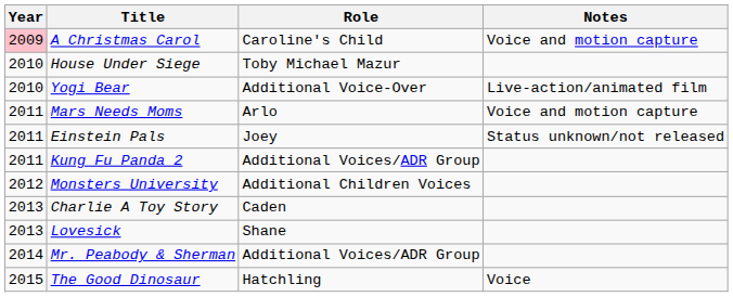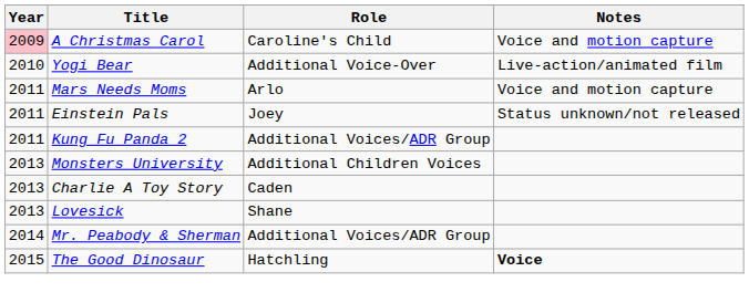 <table class=wikitable>
 <tr>
 <th>Year</th>
 <th>Title</th>
 <th>Role</th>
 <th>Notes</th>
 </tr>
 <tr>
 <td style="background: pink;">2009</td>
 <td><em><a href='#'>A Christmas Carol</a></em></td>
 <td>Caroline's Child</td>
 <td>Voice and <a href='#'>motion capture</a></td>
-</tr>
-<tr>
-<td>2010</td>
-<td><em>House Under Siege</em></td>
-<td>Toby Michael Mazur</td>
-<td></td>
 </tr>
 <tr>
 <td>2010</td>
 <td><em><a href='#'>Yogi Bear</a></em></td>
 <td>Additional Voice-Over</td>
 <td>Live-action/animated film</td>
 </tr>
 <tr>
 <td>2011</td>
 <td><em><a href='#'>Mars Needs Moms</a></em></td>
 <td>Arlo</td>
 <td>Voice and motion capture</td>
 </tr>
 <tr>
 <td>2011</td>
 <td><em>Einstein Pals</em></td>
 <td>Joey</td>
 <td>Status unknown/not released</td>
 </tr>
 <tr>
 <td>2011</td>
 <td><em><a href='#'>Kung Fu Panda 2</a></em></td>
 <td>Additional Voices/<a href='#'>ADR</a> Group</td>
 <td></td>
 </tr>
 <tr>
-<td>2012</td>
+<td>2013</td>
 <td><em><a href='#'>Monsters University</a></em></td>
 <td>Additional Children Voices</td>
 <td></td>
 </tr>
 <tr>
 <td>2013</td>
 <td><em>Charlie A Toy Story</em></td>
 <td>Caden</td>
 <td></td>
 </tr>
 <tr>
 <td>2013</td>
 <td><em><a href='#'>Lovesick</a></em></td>
 <td>Shane</td>
 <td></td>
 </tr>
 <tr>
 <td>2014</td>
 <td><em><a href='#'>Mr. Peabody & Sherman</a></em></td>
 <td>Additional Voices/ADR Group</td>
 <td></td>
 </tr>
 <tr>
 <td>2015</td>
 <td><em><a href='#'>The Good Dinosaur</a></em></td>
 <td>Hatchling</td>
-<td>Voice</td>
+<td><strong>Voice</strong></td>
 </tr>
 </table>
